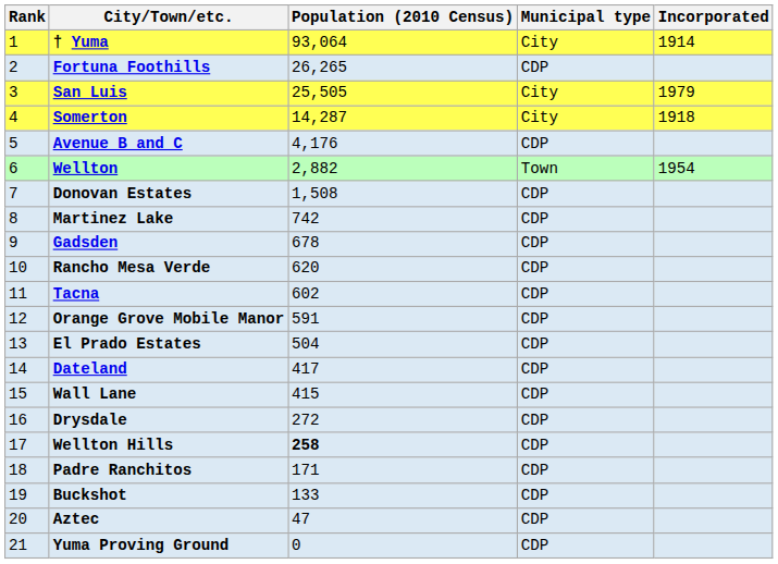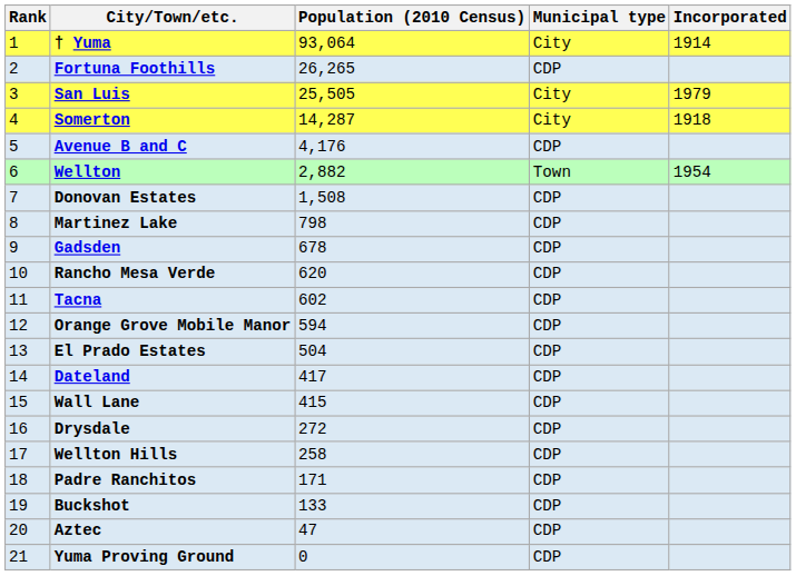 <table class="wikitable sortable">
 <tr>
 <th>Rank</th>
 <th>City/Town/etc.</th>
 <th>Population (2010 Census)</th>
 <th>Municipal type</th>
 <th>Incorporated</th>
 </tr>
 <tr style="background:#ffff54;">
 <td>1</td>
 <td><strong>† <a href='#'>Yuma</a></strong></td>
 <td>93,064</td>
 <td>City</td>
 <td>1914</td>
 </tr>
 <tr style="background:#dbe9f4;">
 <td>2</td>
 <td><strong><a href='#'>Fortuna Foothills</a></strong></td>
 <td>26,265</td>
 <td>CDP</td>
 <td></td>
 </tr>
 <tr style="background:#ffff54;">
 <td>3</td>
 <td><strong><a href='#'>San Luis</a></strong></td>
 <td>25,505</td>
 <td>City</td>
 <td>1979</td>
 </tr>
 <tr style="background:#ffff54;">
 <td>4</td>
 <td><strong><a href='#'>Somerton</a></strong></td>
 <td>14,287</td>
 <td>City</td>
 <td>1918</td>
 </tr>
 <tr style="background:#dbe9f4;">
 <td>5</td>
 <td><strong><a href='#'>Avenue B and C</a></strong></td>
 <td>4,176</td>
 <td>CDP</td>
 <td></td>
 </tr>
 <tr style="background:#bfb;">
 <td>6</td>
 <td><strong><a href='#'>Wellton</a></strong></td>
 <td>2,882</td>
 <td>Town</td>
 <td>1954</td>
 </tr>
 <tr style="background:#dbe9f4;">
 <td>7</td>
 <td><strong>Donovan Estates</strong></td>
 <td>1,508</td>
 <td>CDP</td>
 <td></td>
 </tr>
 <tr style="background:#dbe9f4;">
 <td>8</td>
 <td><strong>Martinez Lake</strong></td>
-<td>742</td>
+<td>798</td>
 <td>CDP</td>
 <td></td>
 </tr>
 <tr style="background:#dbe9f4;">
 <td>9</td>
 <td><strong><a href='#'>Gadsden</a></strong></td>
 <td>678</td>
 <td>CDP</td>
 <td></td>
 </tr>
 <tr style="background:#dbe9f4;">
 <td>10</td>
 <td><strong>Rancho Mesa Verde</strong></td>
 <td>620</td>
 <td>CDP</td>
 <td></td>
 </tr>
 <tr style="background:#dbe9f4;">
 <td>11</td>
 <td><strong><a href='#'>Tacna</a></strong></td>
 <td>602</td>
 <td>CDP</td>
 <td></td>
 </tr>
 <tr style="background:#dbe9f4;">
 <td>12</td>
 <td><strong>Orange Grove Mobile Manor</strong></td>
-<td>591</td>
+<td>594</td>
 <td>CDP</td>
 <td></td>
 </tr>
 <tr style="background:#dbe9f4;">
 <td>13</td>
 <td><strong>El Prado Estates</strong></td>
 <td>504</td>
 <td>CDP</td>
 <td></td>
 </tr>
 <tr style="background:#dbe9f4;">
 <td>14</td>
 <td><strong><a href='#'>Dateland</a></strong></td>
 <td>417</td>
 <td>CDP</td>
 <td></td>
 </tr>
 <tr style="background:#dbe9f4;">
 <td>15</td>
 <td><strong>Wall Lane</strong></td>
 <td>415</td>
 <td>CDP</td>
 <td></td>
 </tr>
 <tr style="background:#dbe9f4;">
 <td>16</td>
 <td><strong>Drysdale</strong></td>
 <td>272</td>
 <td>CDP</td>
 <td></td>
 </tr>
 <tr style="background:#dbe9f4;">
 <td>17</td>
 <td><strong>Wellton Hills</strong></td>
-<td><strong>258</strong></td>
+<td>258</td>
 <td>CDP</td>
 <td></td>
 </tr>
 <tr style="background:#dbe9f4;">
 <td>18</td>
 <td><strong>Padre Ranchitos</strong></td>
 <td>171</td>
 <td>CDP</td>
 <td></td>
 </tr>
 <tr style="background:#dbe9f4;">
 <td>19</td>
 <td><strong>Buckshot</strong></td>
 <td>133</td>
 <td>CDP</td>
 <td></td>
 </tr>
 <tr style="background:#dbe9f4;">
 <td>20</td>
 <td><strong>Aztec</strong></td>
 <td>47</td>
 <td>CDP</td>
 <td></td>
 </tr>
 <tr style="background:#dbe9f4;">
 <td>21</td>
 <td><strong>Yuma Proving Ground</strong></td>
 <td>0</td>
 <td>CDP</td>
 <td></td>
 </tr>
 </table>
